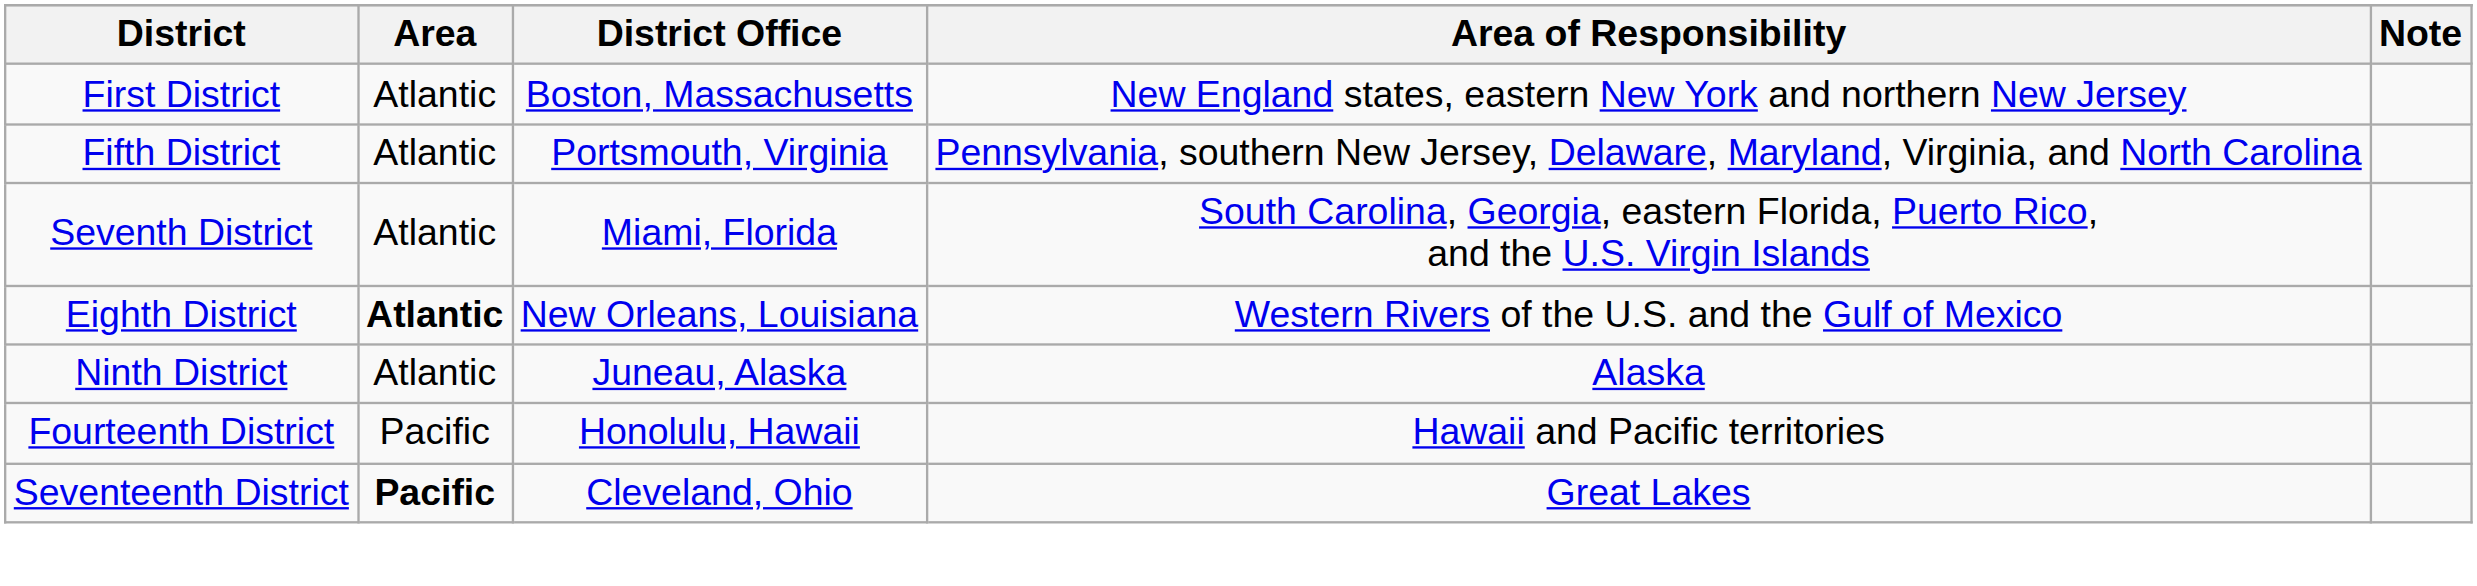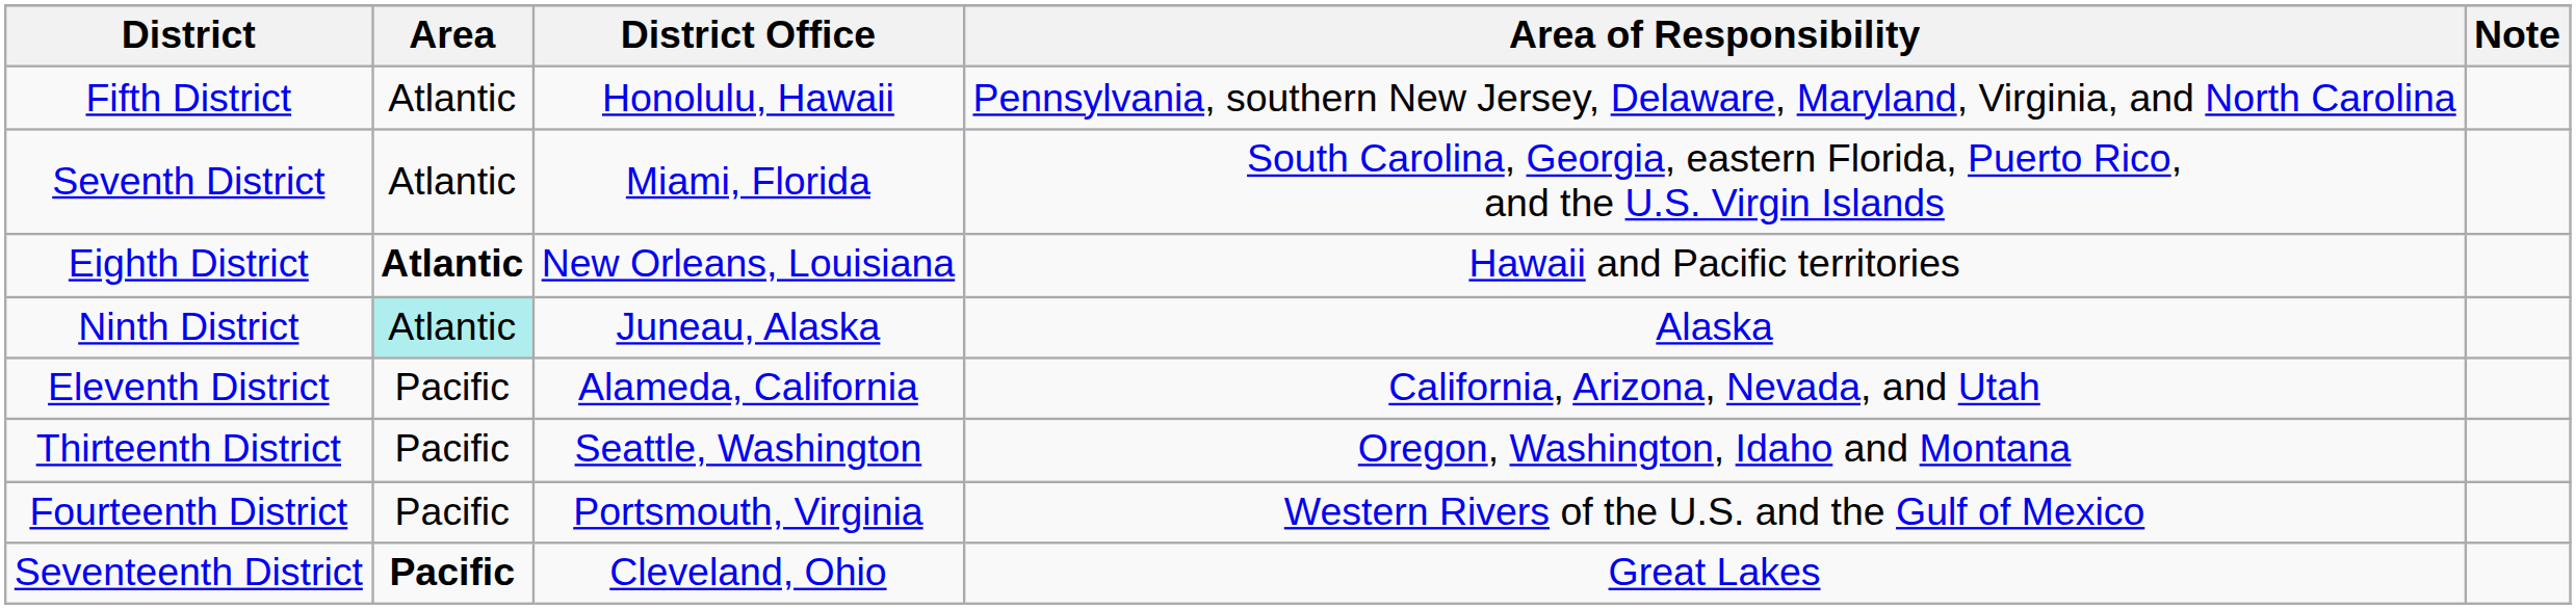 <table class="wikitable" style="text-align: center;">
 <tr>
 </tr>
 <tr>
 <th>District</th>
 <th>Area</th>
 <th>District Office</th>
 <th>Area of Responsibility</th>
 <th>Note</th>
 </tr>
 <tr>
-<td><a href='#'>First District</a></td>
-<td>Atlantic</td>
-<td><a href='#'>Boston, Massachusetts</a></td>
-<td><a href='#'>New England</a> states, eastern <a href='#'>New York</a> and northern <a href='#'>New Jersey</a></td>
-<td></td>
-</tr>
-<tr>
 <td><a href='#'>Fifth District</a></td>
 <td>Atlantic</td>
-<td><a href='#'>Portsmouth, Virginia</a></td>
+<td><a href='#'>Honolulu, Hawaii</a></td>
 <td><a href='#'>Pennsylvania</a>, southern New Jersey, <a href='#'>Delaware</a>, <a href='#'>Maryland</a>, Virginia, and <a href='#'>North Carolina</a></td>
 <td></td>
 </tr>
 <tr>
 <td><a href='#'>Seventh District</a></td>
 <td>Atlantic</td>
 <td><a href='#'>Miami, Florida</a></td>
 <td><a href='#'>South Carolina</a>, <a href='#'>Georgia</a>, eastern Florida, <a href='#'>Puerto Rico</a>, <br>and the <a href='#'>U.S. Virgin Islands</a></td>
 <td></td>
 </tr>
 <tr>
 <td><a href='#'>Eighth District</a></td>
 <td><strong>Atlantic</strong></td>
 <td><a href='#'>New Orleans, Louisiana</a></td>
-<td><a href='#'>Western Rivers</a> of the U.S. and the <a href='#'>Gulf of Mexico</a></td>
+<td><a href='#'>Hawaii</a> and Pacific territories</td>
 <td></td>
 </tr>
 <tr>
 <td><a href='#'>Ninth District</a></td>
-<td>Atlantic</td>
+<td style="background: paleturquoise;">Atlantic</td>
 <td><a href='#'>Juneau, Alaska</a></td>
 <td><a href='#'>Alaska</a></td>
 <td></td>
 </tr>
 <tr>
+<td><a href='#'>Eleventh District</a></td>
+<td>Pacific</td>
+<td><a href='#'>Alameda, California</a></td>
+<td><a href='#'>California</a>, <a href='#'>Arizona</a>, <a href='#'>Nevada</a>, and <a href='#'>Utah</a></td>
+<td></td>
+</tr>
+<tr>
+<td><a href='#'>Thirteenth District</a></td>
+<td>Pacific</td>
+<td><a href='#'>Seattle, Washington</a></td>
+<td><a href='#'>Oregon</a>, <a href='#'>Washington</a>, <a href='#'>Idaho</a> and <a href='#'>Montana</a></td>
+<td></td>
+</tr>
+<tr>
 <td><a href='#'>Fourteenth District</a></td>
 <td>Pacific</td>
-<td><a href='#'>Honolulu, Hawaii</a></td>
-<td><a href='#'>Hawaii</a> and Pacific territories</td>
+<td><a href='#'>Portsmouth, Virginia</a></td>
+<td><a href='#'>Western Rivers</a> of the U.S. and the <a href='#'>Gulf of Mexico</a></td>
 <td></td>
 </tr>
 <tr>
 <td><a href='#'>Seventeenth District</a></td>
 <td><strong>Pacific</strong></td>
 <td><a href='#'>Cleveland, Ohio</a></td>
 <td><a href='#'>Great Lakes</a></td>
 <td></td>
 </tr>
 </table>
